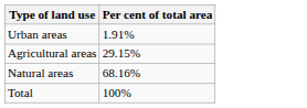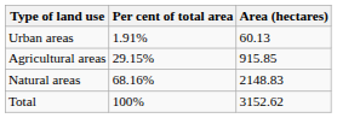 <table class="wikitable">
 <tr>
 <th>Type of land use</th>
 <th>Per cent of total area</th>
+<th>Area (hectares)</th>
 </tr>
 <tr ---->
 <td>Urban areas</td>
 <td>1.91%</td>
+<td>60.13</td>
 </tr>
 <tr ---->
 <td>Agricultural areas</td>
 <td>29.15%</td>
+<td>915.85</td>
 </tr>
 <tr ---->
 <td>Natural areas</td>
 <td>68.16%</td>
+<td>2148.83</td>
 </tr>
 <tr>
 <td>Total</td>
 <td>100%</td>
+<td>3152.62</td>
 </tr>
 </table>
